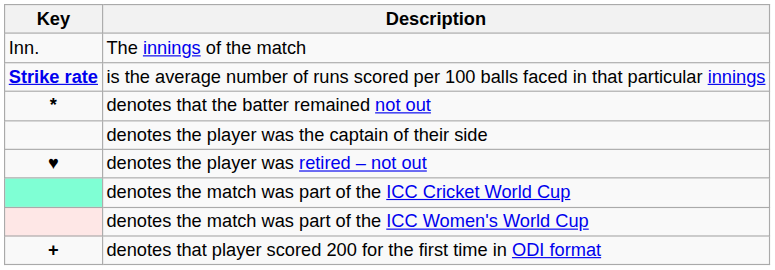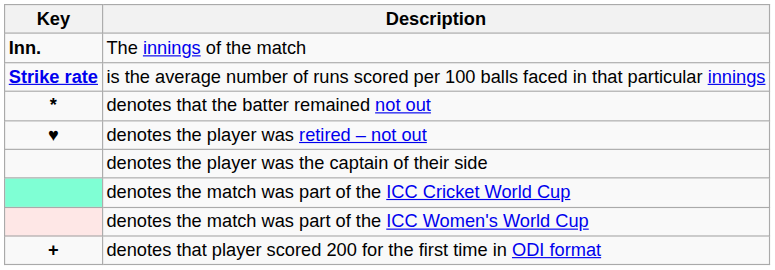 <table class="wikitable">
 <tr>
 <th>Key</th>
 <th>Description</th>
 </tr>
 <tr>
-<td>Inn.</td>
+<td><strong>Inn.</strong></td>
 <td>The <a href='#'>innings</a> of the match</td>
 </tr>
 <tr>
 <td><strong><a href='#'>Strike rate</a></strong></td>
 <td>is the average number of runs scored per 100 balls faced in that particular <a href='#'>innings</a></td>
 </tr>
 <tr>
 <td align=center><strong>*</strong></td>
 <td>denotes that the batter remained <a href='#'>not out</a></td>
 </tr>
 <tr>
+<td align=center>♥</td>
+<td>denotes the player was <a href='#'>retired – not out</a></td>
+</tr>
+<tr>
 <td align=center></td>
 <td>denotes the player was the captain of their side</td>
-</tr>
-<tr>
-<td align=center>♥</td>
-<td>denotes the player was <a href='#'>retired – not out</a></td>
 </tr>
 <tr>
 <td align=center bgcolor=#7FFFD4><strong></strong></td>
 <td>denotes the match was part of the <a href='#'>ICC Cricket World Cup</a></td>
 </tr>
 <tr>
 <td align=center bgcolor=#FEE7E6><strong></strong></td>
 <td>denotes the match was part of the <a href='#'>ICC Women's World Cup</a></td>
 </tr>
 <tr>
 <td align=center><strong>+</strong></td>
 <td>denotes that player scored 200 for the first time in <a href='#'>ODI format</a></td>
 </tr>
 </table>
